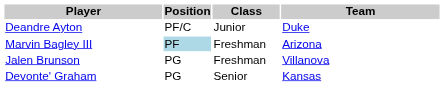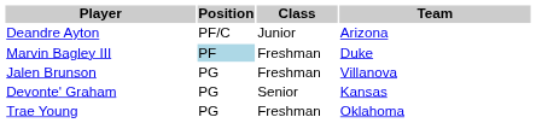 <table style="width:600px" "border:'1' 'solid' 'gray'">
 <tr>
 <th style="background:#ccc; width:40%;">Player</th>
 <th style="background:#ccc; width:4%;">Position</th>
 <th style="background:#ccc; width:16%;">Class</th>
 <th style="background:#ccc; width:40%;">Team</th>
 </tr>
 <tr>
 <td><a href='#'>Deandre Ayton</a></td>
 <td>PF/C</td>
 <td>Junior</td>
-<td><a href='#'>Duke</a></td>
+<td><a href='#'>Arizona</a></td>
 </tr>
 <tr>
 <td><a href='#'>Marvin Bagley III</a></td>
 <td style="background: lightblue;">PF</td>
 <td>Freshman</td>
-<td><a href='#'>Arizona</a></td>
+<td><a href='#'>Duke</a></td>
 </tr>
 <tr>
 <td><a href='#'>Jalen Brunson</a></td>
 <td>PG</td>
 <td>Freshman</td>
 <td><a href='#'>Villanova</a></td>
 </tr>
 <tr>
 <td><a href='#'>Devonte' Graham</a></td>
 <td>PG</td>
 <td>Senior</td>
 <td><a href='#'>Kansas</a></td>
 </tr>
+<tr>
+<td><a href='#'>Trae Young</a></td>
+<td>PG</td>
+<td>Freshman</td>
+<td><a href='#'>Oklahoma</a></td>
+</tr>
 </table>
